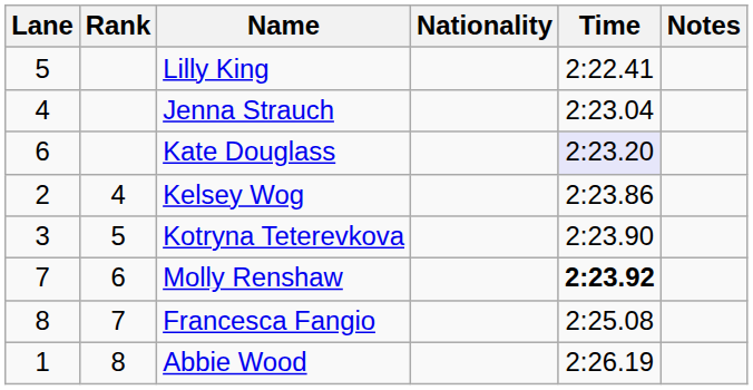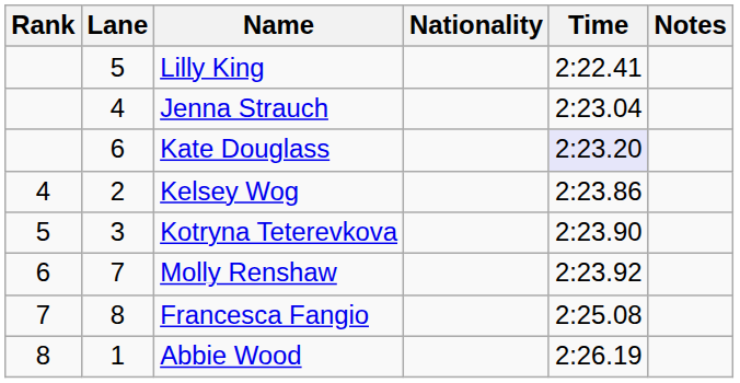 <table class="wikitable sortable" style="text-align:center">
 <tr>
+<th>Rank</th>
 <th>Lane</th>
-<th>Rank</th>
 <th>Name</th>
 <th>Nationality</th>
 <th>Time</th>
 <th>Notes</th>
 </tr>
 <tr>
+<td></td>
 <td>5</td>
-<td></td>
 <td align=left><a href='#'>Lilly King</a></td>
 <td align=left></td>
 <td>2:22.41</td>
 <td></td>
 </tr>
 <tr>
+<td></td>
 <td>4</td>
-<td></td>
 <td align=left><a href='#'>Jenna Strauch</a></td>
 <td align=left></td>
 <td>2:23.04</td>
 <td></td>
 </tr>
 <tr>
+<td></td>
 <td>6</td>
-<td></td>
 <td align=left><a href='#'>Kate Douglass</a></td>
 <td align=left></td>
 <td style="background: lavender;">2:23.20</td>
 <td></td>
 </tr>
 <tr>
+<td>4</td>
 <td>2</td>
-<td>4</td>
 <td align=left><a href='#'>Kelsey Wog</a></td>
 <td align=left></td>
 <td>2:23.86</td>
 <td></td>
 </tr>
 <tr>
+<td>5</td>
 <td>3</td>
-<td>5</td>
 <td align=left><a href='#'>Kotryna Teterevkova</a></td>
 <td align=left></td>
 <td>2:23.90</td>
 <td></td>
 </tr>
 <tr>
+<td>6</td>
 <td>7</td>
-<td>6</td>
 <td align=left><a href='#'>Molly Renshaw</a></td>
 <td align=left></td>
-<td><strong>2:23.92</strong></td>
+<td>2:23.92</td>
 <td></td>
 </tr>
 <tr>
+<td>7</td>
 <td>8</td>
-<td>7</td>
 <td align=left><a href='#'>Francesca Fangio</a></td>
 <td align=left></td>
 <td>2:25.08</td>
 <td></td>
 </tr>
 <tr>
+<td>8</td>
 <td>1</td>
-<td>8</td>
 <td align=left><a href='#'>Abbie Wood</a></td>
 <td align=left></td>
 <td>2:26.19</td>
 <td></td>
 </tr>
 </table>
